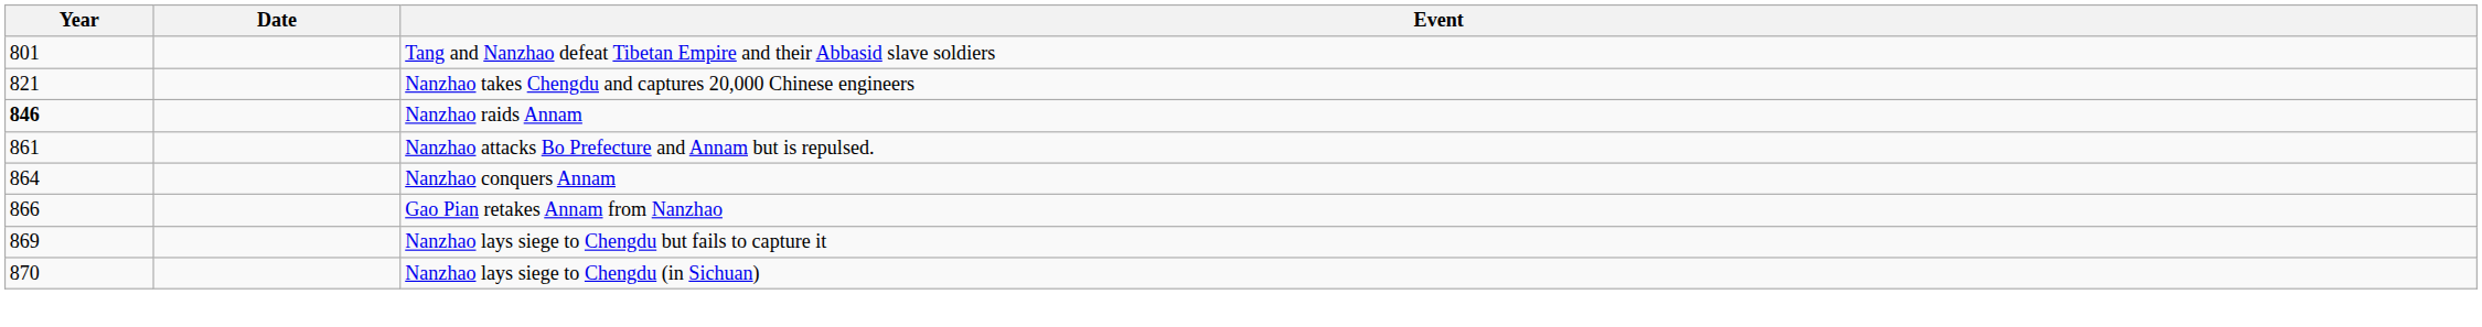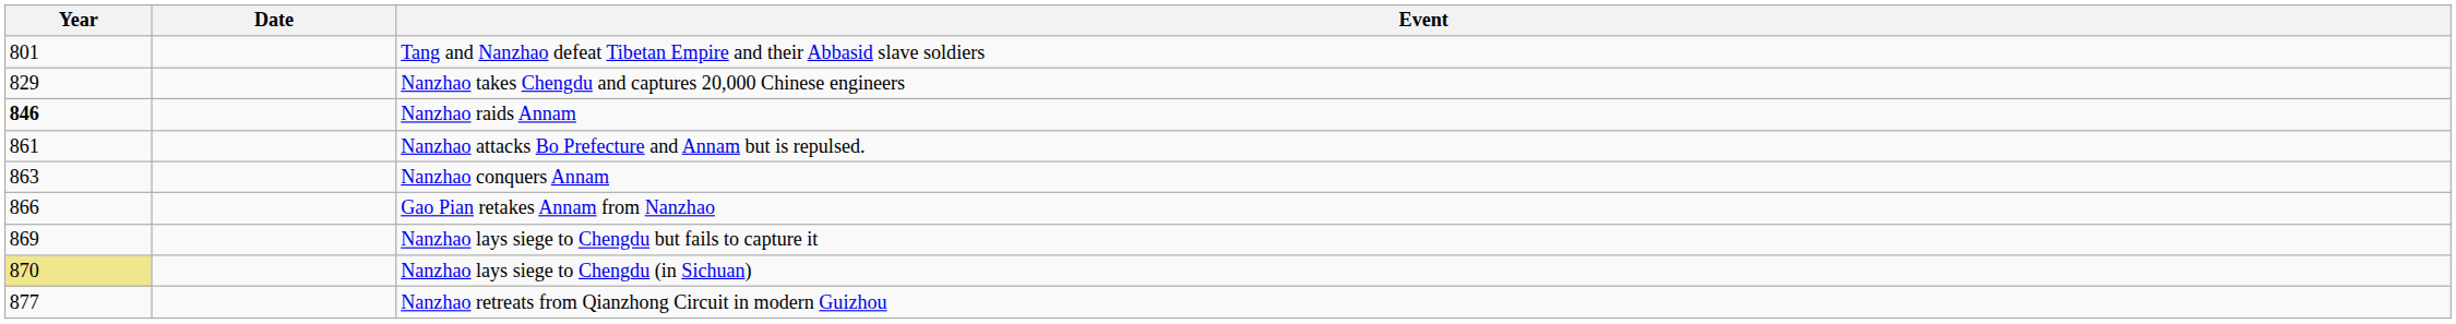 <table class="wikitable" width="100%">
 <tr>
 <th style="width:6%">Year</th>
 <th style="width:10%">Date</th>
 <th>Event</th>
 </tr>
 <tr>
 <td>801</td>
 <td></td>
 <td><a href='#'>Tang</a> and <a href='#'>Nanzhao</a> defeat <a href='#'>Tibetan Empire</a> and their <a href='#'>Abbasid</a> slave soldiers</td>
 </tr>
 <tr>
-<td>821</td>
+<td>829</td>
 <td></td>
 <td><a href='#'>Nanzhao</a> takes <a href='#'>Chengdu</a> and captures 20,000 Chinese engineers</td>
 </tr>
 <tr>
 <td><strong>846</strong></td>
 <td></td>
 <td><a href='#'>Nanzhao</a> raids <a href='#'>Annam</a></td>
 </tr>
 <tr>
 <td>861</td>
 <td></td>
 <td><a href='#'>Nanzhao</a> attacks <a href='#'>Bo Prefecture</a> and <a href='#'>Annam</a> but is repulsed.</td>
 </tr>
 <tr>
-<td>864</td>
+<td>863</td>
 <td></td>
 <td><a href='#'>Nanzhao</a> conquers <a href='#'>Annam</a></td>
 </tr>
 <tr>
 <td>866</td>
 <td></td>
 <td><a href='#'>Gao Pian</a> retakes <a href='#'>Annam</a> from <a href='#'>Nanzhao</a></td>
 </tr>
 <tr>
 <td>869</td>
 <td></td>
 <td><a href='#'>Nanzhao</a> lays siege to <a href='#'>Chengdu</a> but fails to capture it</td>
 </tr>
 <tr>
-<td>870</td>
+<td style="background: khaki;">870</td>
 <td></td>
 <td><a href='#'>Nanzhao</a> lays siege to <a href='#'>Chengdu</a> (in <a href='#'>Sichuan</a>)</td>
 </tr>
+<tr>
+<td>877</td>
+<td></td>
+<td><a href='#'>Nanzhao</a> retreats from Qianzhong Circuit in modern <a href='#'>Guizhou</a></td>
+</tr>
 </table>
